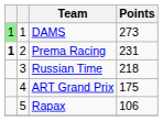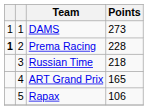 <table class="wikitable" style="font-size: 85%;">
 <tr>
 <th></th>
 <th></th>
 <th>Team</th>
 <th>Points</th>
 </tr>
 <tr>
-<td style="background: lightgreen;"> 1</td>
+<td> 1</td>
 <td align="center">1</td>
 <td> <a href='#'>DAMS</a></td>
 <td>273</td>
 </tr>
 <tr>
 <td><strong> 1</strong></td>
 <td align="center">2</td>
 <td> <a href='#'>Prema Racing</a></td>
-<td>231</td>
+<td>228</td>
 </tr>
 <tr>
 <td></td>
 <td align="center">3</td>
 <td> <a href='#'>Russian Time</a></td>
 <td>218</td>
 </tr>
 <tr>
 <td></td>
 <td align="center">4</td>
 <td> <a href='#'>ART Grand Prix</a></td>
-<td>175</td>
+<td>165</td>
 </tr>
 <tr>
 <td></td>
 <td align="center">5</td>
 <td> <a href='#'>Rapax</a></td>
 <td>106</td>
 </tr>
 <tr>
 </tr>
 </table>
